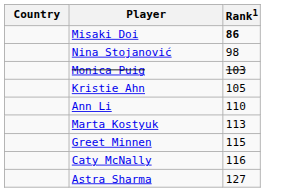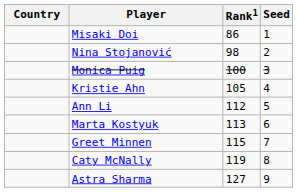 <table class="sortable wikitable">
 <tr>
 <th width="70">Country</th>
 <th width="175">Player</th>
 <th>Rank<sup>1</sup></th>
+<th>Seed</th>
 </tr>
 <tr>
 <td></td>
 <td><a href='#'>Misaki Doi</a></td>
-<td><strong>86</strong></td>
+<td>86</td>
+<td>1</td>
 </tr>
 <tr>
 <td></td>
 <td><a href='#'>Nina Stojanović</a></td>
 <td>98</td>
+<td>2</td>
 </tr>
 <tr>
 <td><s></s></td>
 <td><s><a href='#'>Monica Puig</a></s></td>
-<td><s>103</s></td>
+<td><s>100</s></td>
+<td><s>3</s></td>
 </tr>
 <tr>
 <td></td>
 <td><a href='#'>Kristie Ahn</a></td>
 <td>105</td>
+<td>4</td>
 </tr>
 <tr>
 <td></td>
 <td><a href='#'>Ann Li</a></td>
-<td>110</td>
+<td>112</td>
+<td>5</td>
 </tr>
 <tr>
 <td></td>
 <td><a href='#'>Marta Kostyuk</a></td>
 <td>113</td>
+<td>6</td>
 </tr>
 <tr>
 <td></td>
 <td><a href='#'>Greet Minnen</a></td>
 <td>115</td>
+<td>7</td>
 </tr>
 <tr>
 <td></td>
 <td><a href='#'>Caty McNally</a></td>
-<td>116</td>
+<td>119</td>
+<td>8</td>
 </tr>
 <tr>
 <td></td>
 <td><a href='#'>Astra Sharma</a></td>
 <td>127</td>
+<td>9</td>
 </tr>
 </table>
